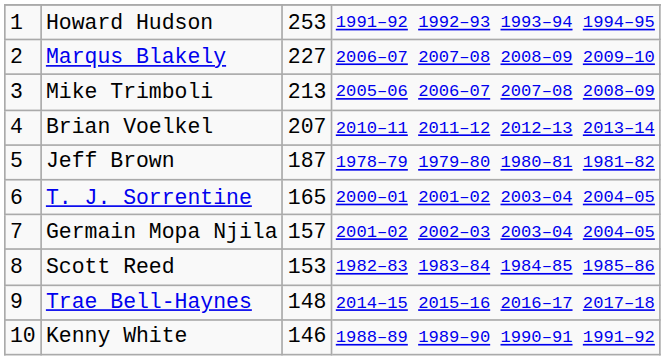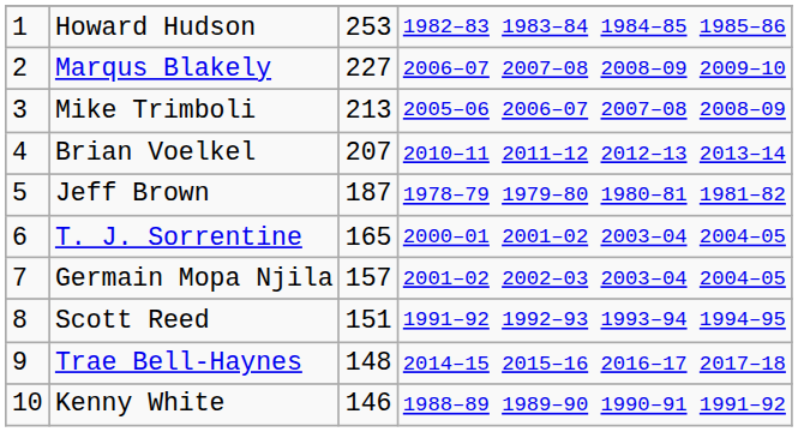 <table class="wikitable">
 <tr>
 </tr>
 <tr>
 <td>1</td>
 <td>Howard Hudson</td>
 <td>253</td>
-<td style="font-size:80%;"><a href='#'>1991–92</a> <a href='#'>1992–93</a> <a href='#'>1993–94</a> <a href='#'>1994–95</a></td>
+<td style="font-size:80%;"><a href='#'>1982–83</a> <a href='#'>1983–84</a> <a href='#'>1984–85</a> <a href='#'>1985–86</a></td>
 </tr>
 <tr>
 <td>2</td>
 <td><a href='#'>Marqus Blakely</a></td>
 <td>227</td>
 <td style="font-size:80%;"><a href='#'>2006–07</a> <a href='#'>2007–08</a> <a href='#'>2008–09</a> <a href='#'>2009–10</a></td>
 </tr>
 <tr>
 <td>3</td>
 <td>Mike Trimboli</td>
 <td>213</td>
 <td style="font-size:80%;"><a href='#'>2005–06</a> <a href='#'>2006–07</a> <a href='#'>2007–08</a> <a href='#'>2008–09</a></td>
 </tr>
 <tr>
 <td>4</td>
 <td>Brian Voelkel</td>
 <td>207</td>
 <td style="font-size:80%;"><a href='#'>2010–11</a> <a href='#'>2011–12</a> <a href='#'>2012–13</a> <a href='#'>2013–14</a></td>
 </tr>
 <tr>
 <td>5</td>
 <td>Jeff Brown</td>
 <td>187</td>
 <td style="font-size:80%;"><a href='#'>1978–79</a> <a href='#'>1979–80</a> <a href='#'>1980–81</a> <a href='#'>1981–82</a></td>
 </tr>
 <tr>
 <td>6</td>
 <td><a href='#'>T. J. Sorrentine</a></td>
 <td>165</td>
 <td style="font-size:80%;"><a href='#'>2000–01</a> <a href='#'>2001–02</a> <a href='#'>2003–04</a> <a href='#'>2004–05</a></td>
 </tr>
 <tr>
 <td>7</td>
 <td>Germain Mopa Njila</td>
 <td>157</td>
 <td style="font-size:80%;"><a href='#'>2001–02</a> <a href='#'>2002–03</a> <a href='#'>2003–04</a> <a href='#'>2004–05</a></td>
 </tr>
 <tr>
 <td>8</td>
 <td>Scott Reed</td>
-<td>153</td>
-<td style="font-size:80%;"><a href='#'>1982–83</a> <a href='#'>1983–84</a> <a href='#'>1984–85</a> <a href='#'>1985–86</a></td>
+<td>151</td>
+<td style="font-size:80%;"><a href='#'>1991–92</a> <a href='#'>1992–93</a> <a href='#'>1993–94</a> <a href='#'>1994–95</a></td>
 </tr>
 <tr>
 <td>9</td>
 <td><a href='#'>Trae Bell-Haynes</a></td>
 <td>148</td>
 <td style="font-size:80%;"><a href='#'>2014–15</a> <a href='#'>2015–16</a> <a href='#'>2016–17</a> <a href='#'>2017–18</a></td>
 </tr>
 <tr>
 <td>10</td>
 <td>Kenny White</td>
 <td>146</td>
 <td style="font-size:80%;"><a href='#'>1988–89</a> <a href='#'>1989–90</a> <a href='#'>1990–91</a> <a href='#'>1991–92</a></td>
 </tr>
 </table>
